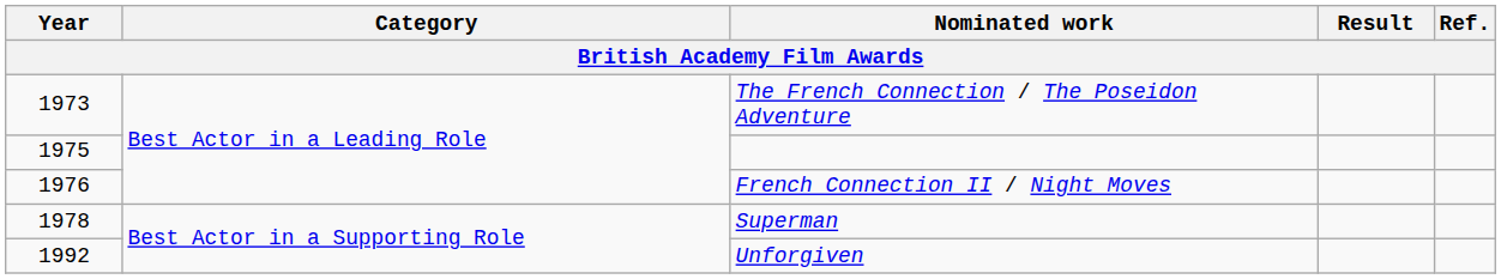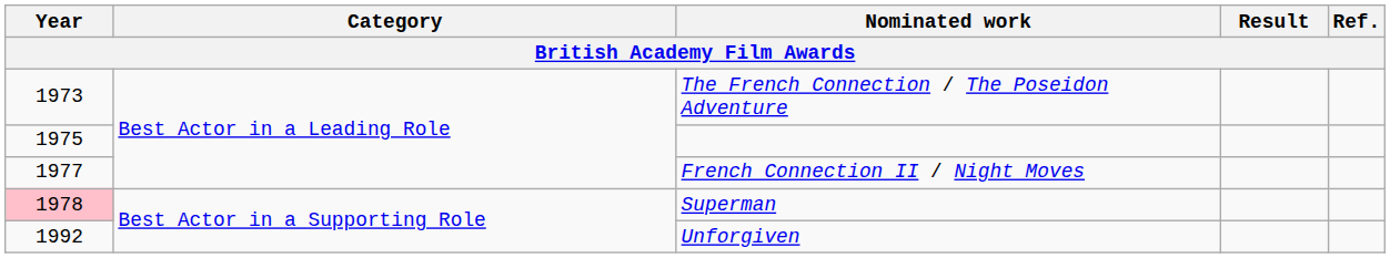 <table class=wikitable>
 <tr>
 <th scope="col" style="width:5em;">Year</th>
 <th scope="col" style="width:28em;">Category</th>
 <th scope="col" style="width:27em;">Nominated work</th>
 <th scope="col" style="width:5em;">Result</th>
 <th>Ref.</th>
 </tr>
 <tr>
 <th colspan=5><a href='#'>British Academy Film Awards</a></th>
 </tr>
 <tr>
 <td style="text-align:center;">1973</td>
 <td rowspan="3"><a href='#'>Best Actor in a Leading Role</a></td>
 <td><em><a href='#'>The French Connection</a></em> / <em><a href='#'>The Poseidon Adventure</a></em></td>
 <td></td>
 <td style="text-align:center;"></td>
 </tr>
 <tr>
 <td style="text-align:center;">1975</td>
 <td><em></em></td>
 <td></td>
 <td style="text-align:center;"></td>
 </tr>
 <tr>
-<td style="text-align:center;">1976</td>
+<td style="text-align:center;">1977</td>
 <td><em><a href='#'>French Connection II</a></em> / <em><a href='#'>Night Moves</a></em></td>
 <td></td>
 <td style="text-align:center;"></td>
 </tr>
 <tr>
-<td style="text-align:center;">1978</td>
+<td style="background: pink; text-align:center;">1978</td>
 <td rowspan="2"><a href='#'>Best Actor in a Supporting Role</a></td>
 <td><em><a href='#'>Superman</a></em></td>
 <td></td>
 <td style="text-align:center;"></td>
 </tr>
 <tr>
 <td style="text-align:center;">1992</td>
 <td><em><a href='#'>Unforgiven</a></em></td>
 <td></td>
 <td style="text-align:center;"></td>
 </tr>
 </table>
